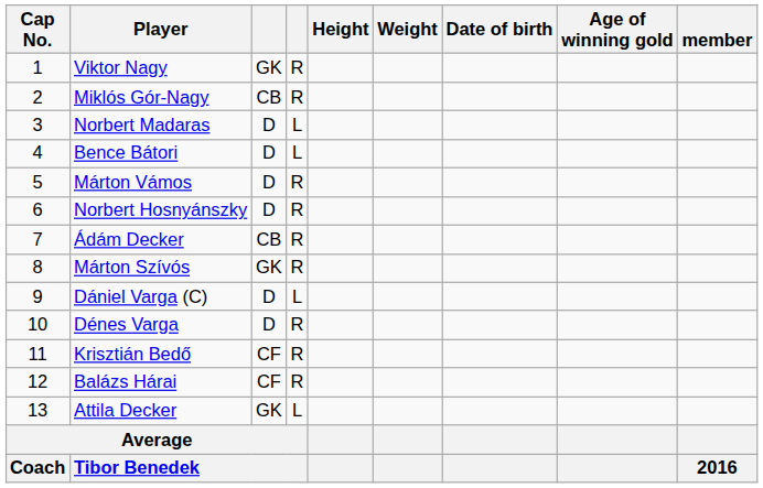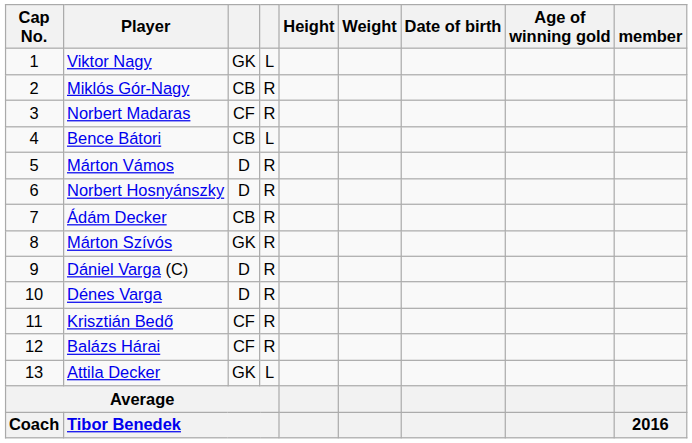 <table class="wikitable sortable" style="text-align: center; font-size: 85%; margin-left: 1em;">
 <tr>
 <th>Cap<br>No.</th>
 <th>Player</th>
 <th></th>
 <th></th>
 <th>Height</th>
 <th>Weight</th>
 <th>Date of birth</th>
 <th>Age of<br>winning gold</th>
 <th><br>member</th>
 </tr>
 <tr>
 <td>1</td>
 <td style="text-align: left;" data-sort-value="Nagy, Viktor"><a href='#'>Viktor Nagy</a></td>
 <td>GK</td>
-<td>R</td>
+<td>L</td>
 <td style="text-align: left;"></td>
 <td style="text-align: right;"></td>
 <td style="text-align: right;"></td>
 <td style="text-align: left;"></td>
 <td></td>
 </tr>
 <tr>
 <td>2</td>
 <td style="text-align: left;" data-sort-value="Gór-Nagy, Miklós"><a href='#'>Miklós Gór-Nagy</a></td>
 <td>CB</td>
 <td>R</td>
 <td style="text-align: left;"></td>
 <td style="text-align: right;"></td>
 <td style="text-align: right;"></td>
 <td style="text-align: left;"></td>
 <td></td>
 </tr>
 <tr>
 <td>3</td>
 <td style="text-align: left;" data-sort-value="Madaras, Norbert"><a href='#'>Norbert Madaras</a></td>
-<td>D</td>
-<td>L</td>
+<td>CF</td>
+<td>R</td>
 <td style="text-align: left;"></td>
 <td style="text-align: right;"></td>
 <td style="text-align: right;"></td>
 <td style="text-align: left;"></td>
 <td></td>
 </tr>
 <tr>
 <td>4</td>
 <td style="text-align: left;" data-sort-value="Bátori, Bence"><a href='#'>Bence Bátori</a></td>
-<td>D</td>
+<td>CB</td>
 <td>L</td>
 <td style="text-align: left;"></td>
 <td style="text-align: right;"></td>
 <td style="text-align: right;"></td>
 <td style="text-align: left;"></td>
 <td></td>
 </tr>
 <tr>
 <td>5</td>
 <td style="text-align: left;" data-sort-value="Vámos, Márton"><a href='#'>Márton Vámos</a></td>
 <td>D</td>
 <td>R</td>
 <td style="text-align: left;"></td>
 <td style="text-align: right;"></td>
 <td style="text-align: right;"></td>
 <td style="text-align: left;"></td>
 <td></td>
 </tr>
 <tr>
 <td>6</td>
 <td style="text-align: left;" data-sort-value="Hosnyánszky, Norbert"><a href='#'>Norbert Hosnyánszky</a></td>
 <td>D</td>
 <td>R</td>
 <td style="text-align: left;"></td>
 <td style="text-align: right;"></td>
 <td style="text-align: right;"></td>
 <td style="text-align: left;"></td>
 <td></td>
 </tr>
 <tr>
 <td>7</td>
 <td style="text-align: left;" data-sort-value="Decker, Ádám"><a href='#'>Ádám Decker</a></td>
 <td>CB</td>
 <td>R</td>
 <td style="text-align: left;"></td>
 <td style="text-align: right;"></td>
 <td style="text-align: right;"></td>
 <td style="text-align: left;"></td>
 <td></td>
 </tr>
 <tr>
 <td>8</td>
 <td style="text-align: left;" data-sort-value="Szívós, Márton"><a href='#'>Márton Szívós</a></td>
 <td>GK</td>
 <td>R</td>
 <td style="text-align: left;"></td>
 <td style="text-align: right;"></td>
 <td style="text-align: right;"></td>
 <td style="text-align: left;"></td>
 <td></td>
 </tr>
 <tr>
 <td>9</td>
 <td style="text-align: left;" data-sort-value="Varga, Dániel"><a href='#'>Dániel Varga</a> (C)</td>
 <td>D</td>
-<td>L</td>
+<td>R</td>
 <td style="text-align: left;"></td>
 <td style="text-align: right;"></td>
 <td style="text-align: right;"></td>
 <td style="text-align: left;"></td>
 <td></td>
 </tr>
 <tr>
 <td>10</td>
 <td style="text-align: left;" data-sort-value="Varga, Dénes"><a href='#'>Dénes Varga</a></td>
 <td>D</td>
 <td>R</td>
 <td style="text-align: left;"></td>
 <td style="text-align: right;"></td>
 <td style="text-align: right;"></td>
 <td style="text-align: left;"></td>
 <td></td>
 </tr>
 <tr>
 <td>11</td>
 <td style="text-align: left;" data-sort-value="Bedő, Krisztián"><a href='#'>Krisztián Bedő</a></td>
 <td>CF</td>
 <td>R</td>
 <td style="text-align: left;"></td>
 <td style="text-align: right;"></td>
 <td style="text-align: right;"></td>
 <td style="text-align: left;"></td>
 <td></td>
 </tr>
 <tr>
 <td>12</td>
 <td style="text-align: left;" data-sort-value="Hárai, Balázs"><a href='#'>Balázs Hárai</a></td>
 <td>CF</td>
 <td>R</td>
 <td style="text-align: left;"></td>
 <td style="text-align: right;"></td>
 <td style="text-align: right;"></td>
 <td style="text-align: left;"></td>
 <td></td>
 </tr>
 <tr>
 <td>13</td>
 <td style="text-align: left;" data-sort-value="Decker, Attila"><a href='#'>Attila Decker</a></td>
 <td>GK</td>
 <td>L</td>
 <td style="text-align: left;"></td>
 <td style="text-align: right;"></td>
 <td style="text-align: right;"></td>
 <td style="text-align: left;"></td>
 <td></td>
 </tr>
 <tr>
 <th colspan="4">Average</th>
 <th style="text-align: left;"></th>
 <th style="text-align: right;"></th>
 <th style="text-align: right;"></th>
 <th style="text-align: left;"></th>
 <th></th>
 </tr>
 <tr>
 <th>Coach</th>
 <th colspan="3" style="text-align: left;"><a href='#'>Tibor Benedek</a></th>
 <th style="text-align: left;"></th>
 <th></th>
 <th style="text-align: right;"></th>
 <th style="text-align: left;"></th>
 <th>2016</th>
 </tr>
 </table>
